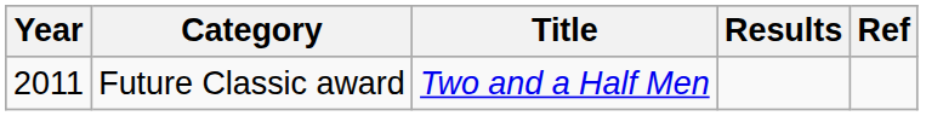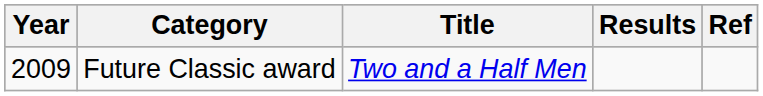 <table class="wikitable">
 <tr>
 <th>Year</th>
 <th>Category</th>
 <th>Title</th>
 <th>Results</th>
 <th>Ref</th>
 </tr>
 <tr>
-<td>2011</td>
+<td>2009</td>
 <td>Future Classic award</td>
 <td><em><a href='#'>Two and a Half Men</a></em></td>
 <td></td>
 <td></td>
 </tr>
 </table>
